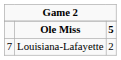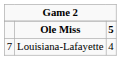 <table class="wikitable">
 <tr style="text-align:center;">
 <td colspan="3"><strong>Game 2</strong></td>
 </tr>
 <tr style="text-align:center;">
 </tr>
 <tr style="text-align:center;">
 <td></td>
 <td><strong>Ole Miss</strong></td>
 <td><strong>5</strong></td>
 </tr>
 <tr style="text-align:center;">
 <td>7</td>
 <td>Louisiana-Lafayette</td>
-<td>2</td>
+<td>4</td>
 </tr>
 </table>
